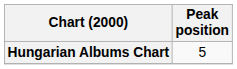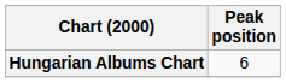 <table class="wikitable sortable plainrowheaders">
 <tr>
 <th>Chart (2000)</th>
 <th>Peak<br>position</th>
 </tr>
 <tr>
 <th scope="row">Hungarian Albums Chart</th>
-<td align="center">5</td>
+<td align="center">6</td>
 </tr>
 <tr>
 </tr>
 </table>
